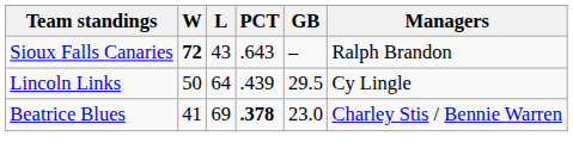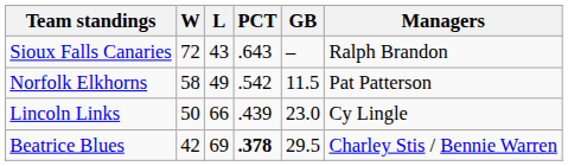 <table class="wikitable">
 <tr>
 <th>Team standings</th>
 <th>W</th>
 <th>L</th>
 <th>PCT</th>
 <th>GB</th>
 <th>Managers</th>
 </tr>
 <tr>
 <td><a href='#'>Sioux Falls Canaries</a></td>
-<td><strong>72</strong></td>
+<td>72</td>
 <td>43</td>
 <td>.643</td>
 <td>–</td>
 <td>Ralph Brandon</td>
 </tr>
 <tr>
+<td><a href='#'>Norfolk Elkhorns</a></td>
+<td>58</td>
+<td>49</td>
+<td>.542</td>
+<td>11.5</td>
+<td>Pat Patterson</td>
+</tr>
+<tr>
 <td><a href='#'>Lincoln Links</a></td>
 <td>50</td>
-<td>64</td>
+<td>66</td>
 <td>.439</td>
-<td>29.5</td>
+<td>23.0</td>
 <td>Cy Lingle</td>
 </tr>
 <tr>
 <td><a href='#'>Beatrice Blues</a></td>
-<td>41</td>
+<td>42</td>
 <td>69</td>
 <td><strong>.378</strong></td>
-<td>23.0</td>
+<td>29.5</td>
 <td><a href='#'>Charley Stis</a> / <a href='#'>Bennie Warren</a></td>
 </tr>
 </table>
